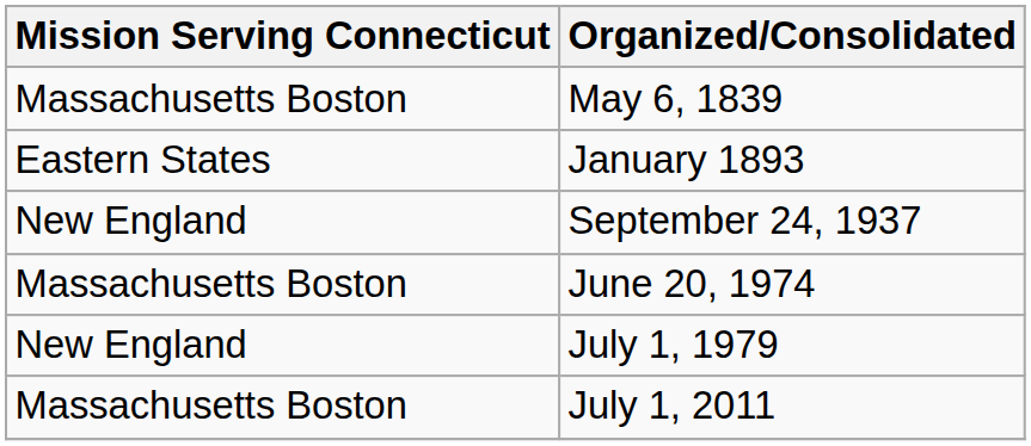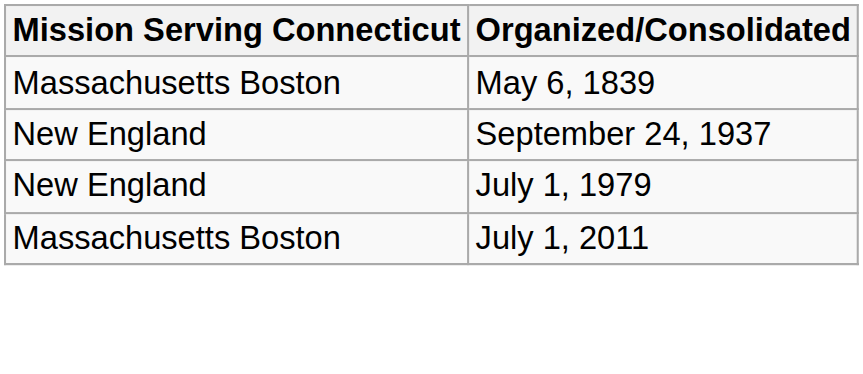 <table class="wikitable">
 <tr>
 <th>Mission Serving Connecticut</th>
 <th>Organized/Consolidated</th>
 </tr>
 <tr>
 <td>Massachusetts Boston</td>
 <td>May 6, 1839</td>
 </tr>
 <tr>
-<td>Eastern States</td>
-<td>January 1893</td>
-</tr>
-<tr>
 <td>New England</td>
 <td>September 24, 1937</td>
-</tr>
-<tr>
-<td>Massachusetts Boston</td>
-<td>June 20, 1974</td>
 </tr>
 <tr>
 <td>New England</td>
 <td>July 1, 1979</td>
 </tr>
 <tr>
 <td>Massachusetts Boston</td>
 <td>July 1, 2011</td>
 </tr>
 <tr>
 </tr>
 </table>
